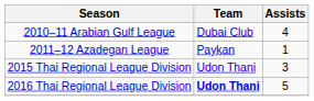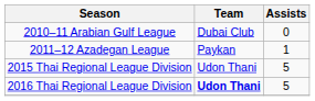 <table class="wikitable" style="text-align: center;">
 <tr>
 <th>Season</th>
 <th>Team</th>
 <th>Assists</th>
 </tr>
 <tr>
 <td><a href='#'>2010–11 Arabian Gulf League</a></td>
 <td align="left"><a href='#'>Dubai Club</a></td>
-<td>4</td>
+<td>0</td>
 </tr>
 <tr>
 <td><a href='#'>2011–12 Azadegan League</a></td>
 <td align="left"><a href='#'>Paykan</a></td>
 <td>1</td>
 </tr>
 <tr>
 <td><a href='#'>2015 Thai Regional League Division</a></td>
 <td align="left"><a href='#'>Udon Thani</a></td>
-<td>3</td>
+<td>5</td>
 </tr>
 <tr>
 <td><a href='#'>2016 Thai Regional League Division</a></td>
 <td align="left"><strong><a href='#'>Udon Thani</a></strong></td>
 <td>5</td>
 </tr>
 <tr>
 </tr>
 </table>
